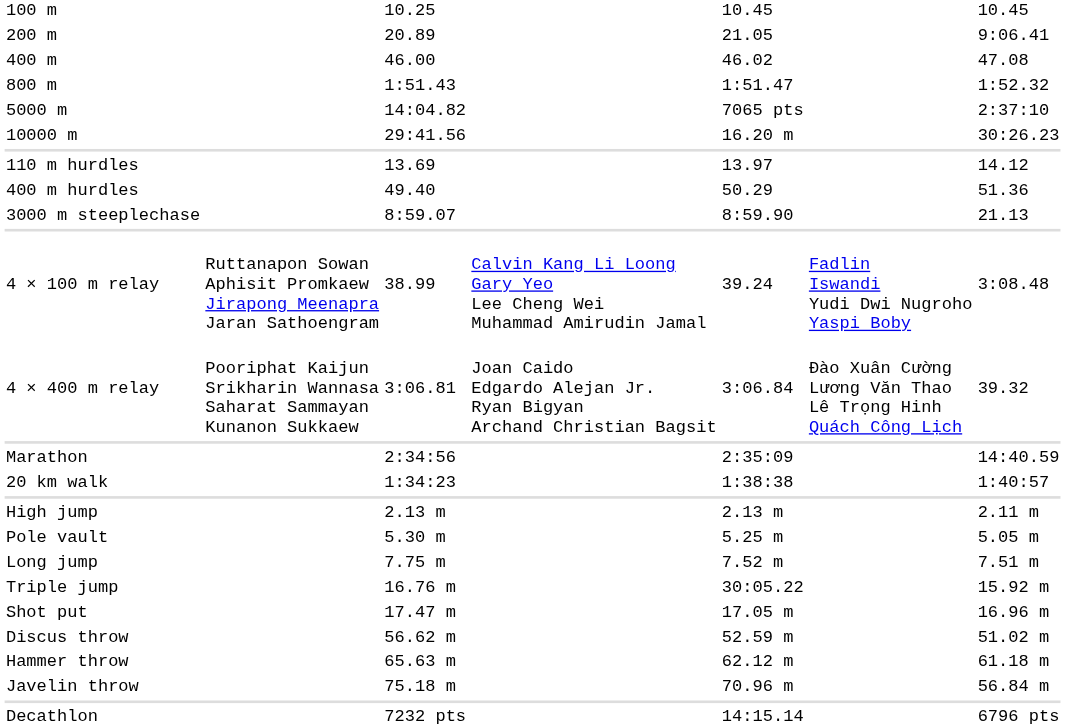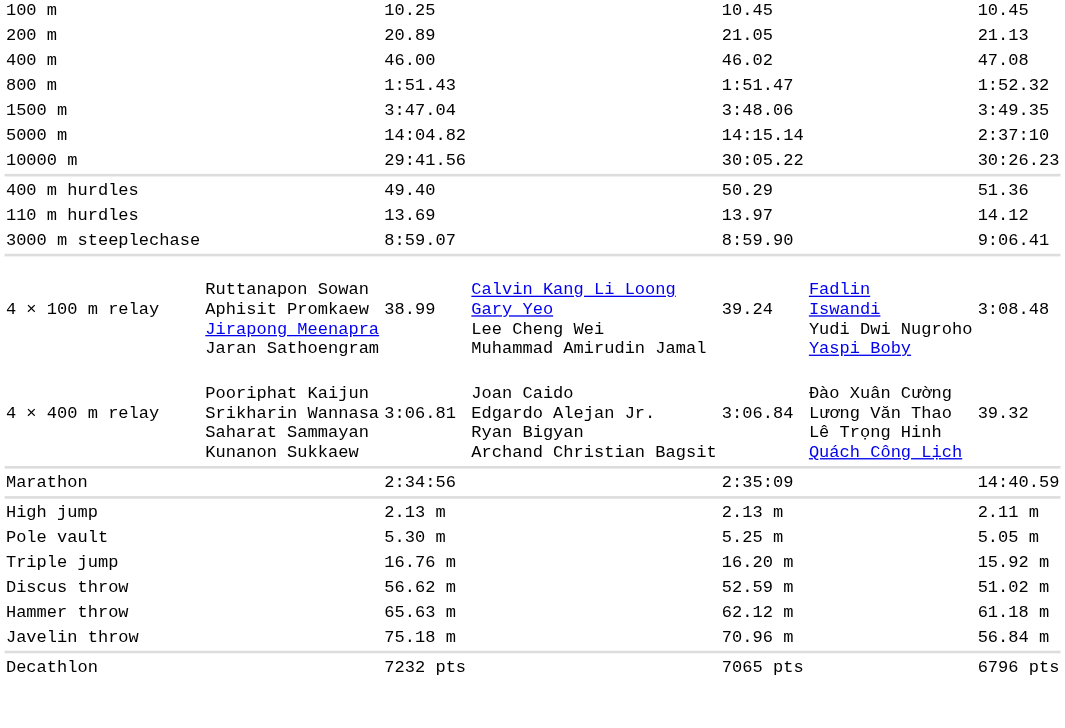 <table>
 <tr>
 <td>100 m<br></td>
 <td></td>
 <td>10.25</td>
 <td></td>
 <td>10.45</td>
 <td></td>
 <td>10.45</td>
 </tr>
 <tr>
 <td>200 m<br></td>
 <td></td>
 <td>20.89</td>
 <td></td>
 <td>21.05</td>
 <td></td>
-<td>9:06.41</td>
+<td>21.13</td>
 </tr>
 <tr>
 <td>400 m<br></td>
 <td></td>
 <td>46.00 </td>
 <td></td>
 <td>46.02</td>
 <td></td>
 <td>47.08</td>
 </tr>
 <tr>
 <td>800 m<br></td>
 <td></td>
 <td>1:51.43</td>
 <td></td>
 <td>1:51.47</td>
 <td></td>
 <td>1:52.32</td>
 </tr>
 <tr>
+<td>1500 m<br></td>
+<td></td>
+<td>3:47.04</td>
+<td></td>
+<td>3:48.06</td>
+<td></td>
+<td>3:49.35</td>
+</tr>
+<tr>
 <td>5000 m<br></td>
 <td></td>
 <td>14:04.82 </td>
 <td></td>
-<td>7065 pts</td>
+<td>14:15.14</td>
 <td></td>
 <td>2:37:10</td>
 </tr>
 <tr>
 <td>10000 m<br></td>
 <td></td>
 <td>29:41.56</td>
 <td></td>
-<td>16.20 m</td>
+<td>30:05.22</td>
 <td></td>
 <td>30:26.23</td>
 </tr>
 <tr style="background-color:#dddddd;">
 <td colspan="7"></td>
+</tr>
+<tr>
+<td>400 m hurdles</td>
+<td></td>
+<td>49.40 </td>
+<td></td>
+<td>50.29</td>
+<td></td>
+<td>51.36</td>
 </tr>
 <tr>
 <td>110 m hurdles</td>
 <td></td>
 <td>13.69 </td>
 <td></td>
 <td>13.97</td>
 <td></td>
 <td>14.12</td>
 </tr>
 <tr>
-<td>400 m hurdles</td>
-<td></td>
-<td>49.40 </td>
-<td></td>
-<td>50.29</td>
-<td></td>
-<td>51.36</td>
-</tr>
-<tr>
 <td>3000 m steeplechase<br></td>
 <td></td>
 <td>8:59.07</td>
 <td></td>
 <td>8:59.90</td>
 <td></td>
-<td>21.13</td>
+<td>9:06.41</td>
 </tr>
 <tr style="background-color:#dddddd;">
 <td colspan="7"></td>
 </tr>
 <tr>
 <td>4 × 100 m relay</td>
 <td><br> Ruttanapon Sowan<br> Aphisit Promkaew<br> <a href='#'>Jirapong Meenapra</a><br> Jaran Sathoengram</td>
 <td>38.99</td>
 <td><br> <a href='#'>Calvin Kang Li Loong</a><br> <a href='#'>Gary Yeo</a><br> Lee Cheng Wei<br> Muhammad Amirudin Jamal</td>
 <td>39.24 </td>
 <td><br> <a href='#'>Fadlin</a><br> <a href='#'>Iswandi</a><br> Yudi Dwi Nugroho<br> <a href='#'>Yaspi Boby</a></td>
 <td>3:08.48</td>
 </tr>
 <tr>
 <td>4 × 400 m relay</td>
 <td><br>Pooriphat Kaijun<br> Srikharin Wannasa<br> Saharat Sammayan<br> Kunanon Sukkaew</td>
 <td>3:06.81</td>
 <td><br>Joan Caido<br> Edgardo Alejan Jr.<br> Ryan Bigyan<br> Archand Christian Bagsit</td>
 <td>3:06.84</td>
 <td><br>Đào Xuân Cường<br> Lương Văn Thao<br> Lê Trọng Hinh<br> <a href='#'>Quách Công Lịch</a></td>
 <td>39.32 </td>
 </tr>
 <tr style="background-color:#dddddd;">
 <td colspan="7"></td>
 </tr>
 <tr>
 <td>Marathon<br></td>
 <td></td>
 <td>2:34:56</td>
 <td></td>
 <td>2:35:09</td>
 <td></td>
 <td>14:40.59</td>
 </tr>
-<tr>
-<td>20 km walk<br></td>
-<td></td>
-<td>1:34:23</td>
-<td></td>
-<td>1:38:38</td>
-<td></td>
-<td>1:40:57</td>
-</tr>
 <tr style="background-color:#dddddd;">
 <td colspan="7"></td>
 </tr>
 <tr>
 <td>High jump</td>
 <td></td>
 <td>2.13 m</td>
 <td></td>
 <td>2.13 m</td>
 <td></td>
 <td>2.11 m</td>
 </tr>
 <tr>
 <td>Pole vault</td>
 <td></td>
 <td>5.30 m </td>
 <td></td>
 <td>5.25 m</td>
 <td></td>
 <td>5.05 m</td>
 </tr>
 <tr>
-<td>Long jump</td>
-<td></td>
-<td>7.75 m</td>
-<td></td>
-<td>7.52 m</td>
-<td></td>
-<td>7.51 m</td>
-</tr>
-<tr>
 <td>Triple jump</td>
 <td></td>
 <td>16.76 m </td>
 <td></td>
-<td>30:05.22</td>
+<td>16.20 m</td>
 <td></td>
 <td>15.92 m</td>
-</tr>
-<tr>
-<td>Shot put</td>
-<td></td>
-<td>17.47 m</td>
-<td></td>
-<td>17.05 m</td>
-<td></td>
-<td>16.96 m</td>
 </tr>
 <tr>
 <td>Discus throw</td>
 <td></td>
 <td>56.62 m</td>
 <td></td>
 <td>52.59 m</td>
 <td></td>
 <td>51.02 m</td>
 </tr>
 <tr>
 <td>Hammer throw<br></td>
 <td></td>
 <td>65.63 m </td>
 <td></td>
 <td>62.12 m</td>
 <td></td>
 <td>61.18 m</td>
 </tr>
 <tr>
 <td>Javelin throw</td>
 <td></td>
 <td>75.18 m</td>
 <td></td>
 <td>70.96 m</td>
 <td></td>
 <td>56.84 m</td>
 </tr>
 <tr style="background-color:#dddddd;">
 <td colspan="7"></td>
 </tr>
 <tr>
 <td>Decathlon</td>
 <td></td>
 <td>7232 pts</td>
 <td></td>
-<td>14:15.14</td>
+<td>7065 pts</td>
 <td></td>
 <td>6796 pts</td>
 </tr>
 </table>
